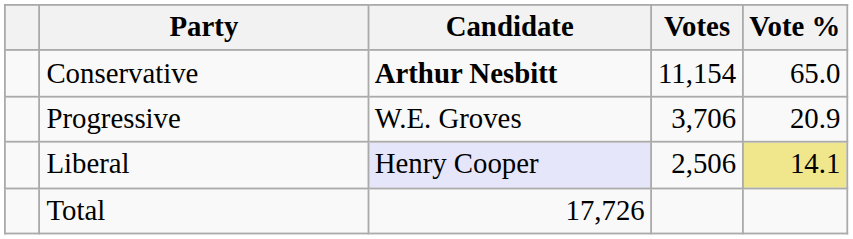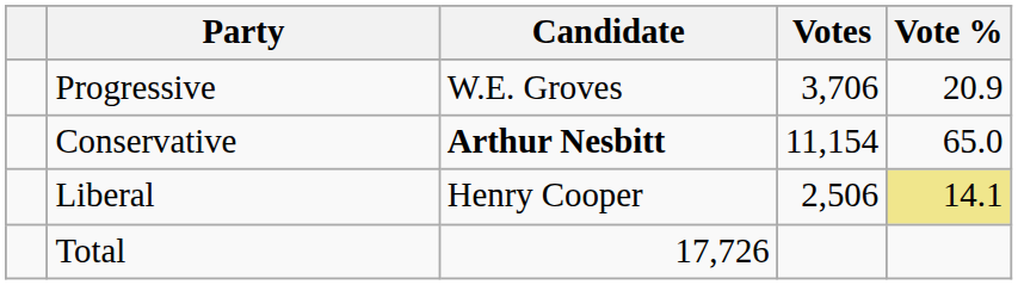 <table class="wikitable">
 <tr>
 <th></th>
 <th scope="col" width="175">Party</th>
 <th scope="col" width="150">Candidate</th>
 <th>Votes</th>
 <th>Vote %</th>
 </tr>
 <tr>
 <td>   </td>
+<td>Progressive</td>
+<td>W.E. Groves</td>
+<td align=right>3,706</td>
+<td align=right>20.9</td>
+</tr>
+<tr>
+<td>   </td>
 <td>Conservative</td>
 <td><strong>Arthur Nesbitt</strong></td>
 <td align=right>11,154</td>
 <td align=right>65.0</td>
 </tr>
 <tr>
 <td>   </td>
-<td>Progressive</td>
-<td>W.E. Groves</td>
-<td align=right>3,706</td>
-<td align=right>20.9</td>
-</tr>
-<tr>
-<td>   </td>
 <td>Liberal</td>
-<td style="background: lavender;">Henry Cooper</td>
+<td>Henry Cooper</td>
 <td align=right>2,506</td>
 <td align=right style="background: khaki;">14.1</td>
 </tr>
 <tr |>
 <td></td>
 <td>Total</td>
 <td align=right>17,726</td>
 <td></td>
 </tr>
 </table>
